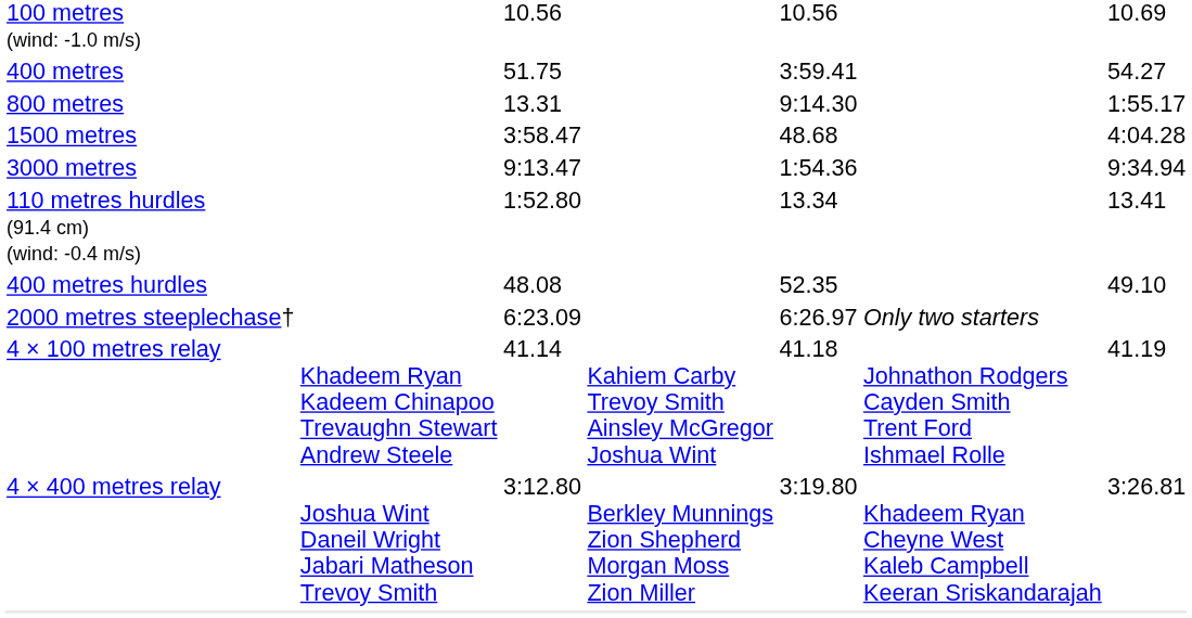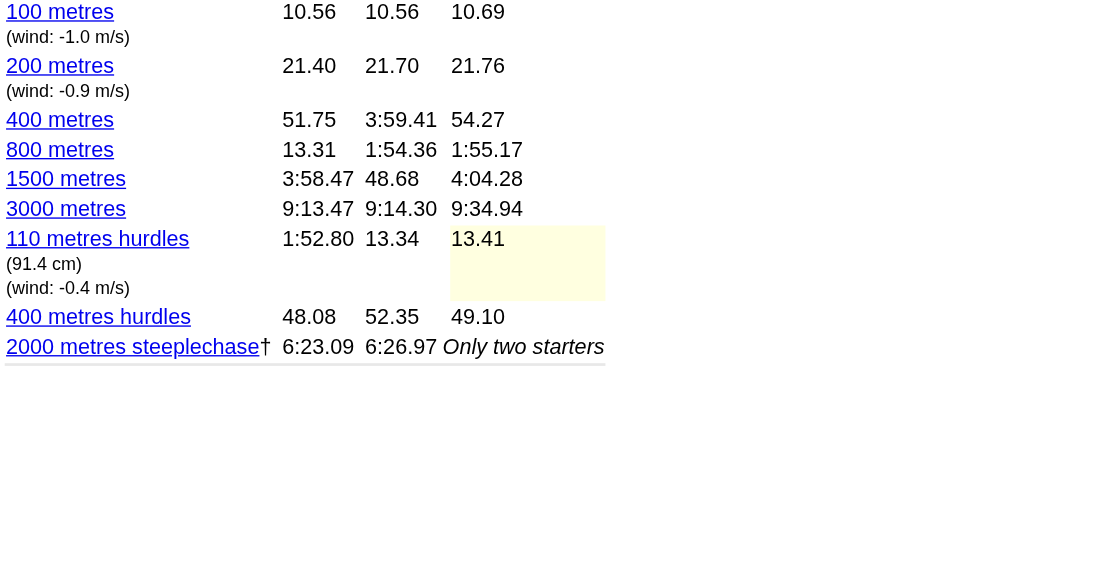 <table>
 <tr valign="top">
 <td><a href='#'>100 metres</a><br><small>(wind: -1.0 m/s)</small></td>
 <td></td>
 <td>10.56</td>
 <td></td>
 <td>10.56</td>
 <td></td>
 <td>10.69</td>
+</tr>
+<tr valign="top">
+<td><a href='#'>200 metres</a><br><small>(wind: -0.9 m/s)</small></td>
+<td></td>
+<td>21.40</td>
+<td></td>
+<td>21.70</td>
+<td></td>
+<td>21.76</td>
 </tr>
 <tr valign="top">
 <td><a href='#'>400 metres</a></td>
 <td></td>
 <td>51.75 </td>
 <td></td>
 <td>3:59.41</td>
 <td></td>
 <td>54.27</td>
 </tr>
 <tr valign="top">
 <td><a href='#'>800 metres</a></td>
 <td></td>
 <td>13.31</td>
 <td></td>
-<td>9:14.30</td>
+<td>1:54.36</td>
 <td></td>
 <td>1:55.17</td>
 </tr>
 <tr valign="top">
 <td><a href='#'>1500 metres</a></td>
 <td></td>
 <td>3:58.47</td>
 <td></td>
 <td>48.68</td>
 <td></td>
 <td>4:04.28 </td>
 </tr>
 <tr valign="top">
 <td><a href='#'>3000 metres</a></td>
 <td></td>
 <td>9:13.47 </td>
 <td></td>
-<td>1:54.36</td>
+<td>9:14.30</td>
 <td></td>
 <td>9:34.94</td>
 </tr>
 <tr valign="top">
 <td><a href='#'>110 metres hurdles</a><br><small>(91.4 cm)<br>(wind: -0.4 m/s)</small></td>
 <td></td>
 <td>1:52.80</td>
 <td></td>
 <td>13.34</td>
 <td></td>
-<td>13.41</td>
+<td style="background: lightyellow;">13.41</td>
 </tr>
 <tr valign="top">
 <td><a href='#'>400 metres hurdles</a></td>
 <td></td>
 <td>48.08</td>
 <td></td>
 <td>52.35</td>
 <td></td>
 <td>49.10</td>
 </tr>
 <tr valign="top">
 <td><a href='#'>2000 metres steeplechase</a>†</td>
 <td></td>
 <td>6:23.09</td>
 <td></td>
 <td>6:26.97</td>
 <td colspan=2><em>Only two starters</em></td>
 </tr>
-<tr valign="top">
-<td><a href='#'>4 × 100 metres relay</a></td>
-<td><br><a href='#'>Khadeem Ryan</a><br><a href='#'>Kadeem Chinapoo</a><br><a href='#'>Trevaughn Stewart</a><br><a href='#'>Andrew Steele</a></td>
-<td>41.14</td>
-<td><br><a href='#'>Kahiem Carby</a><br><a href='#'>Trevoy Smith</a><br><a href='#'>Ainsley McGregor</a><br><a href='#'>Joshua Wint</a></td>
-<td>41.18</td>
-<td><br><a href='#'>Johnathon Rodgers</a><br><a href='#'>Cayden Smith</a><br><a href='#'>Trent Ford</a><br><a href='#'>Ishmael Rolle</a></td>
-<td>41.19</td>
-</tr>
-<tr valign="top">
-<td><a href='#'>4 × 400 metres relay</a></td>
-<td><br><a href='#'>Joshua Wint</a><br><a href='#'>Daneil Wright</a><br><a href='#'>Jabari Matheson</a><br><a href='#'>Trevoy Smith</a></td>
-<td>3:12.80</td>
-<td><br><a href='#'>Berkley Munnings</a><br><a href='#'>Zion Shepherd</a><br><a href='#'>Morgan Moss</a><br><a href='#'>Zion Miller</a></td>
-<td>3:19.80</td>
-<td><br><a href='#'>Khadeem Ryan</a><br><a href='#'>Cheyne West</a><br><a href='#'>Kaleb Campbell</a><br><a href='#'>Keeran Sriskandarajah</a></td>
-<td>3:26.81</td>
-</tr>
 <tr style="background:#e8e8e8;">
 <td colspan=7></td>
 </tr>
 </table>
